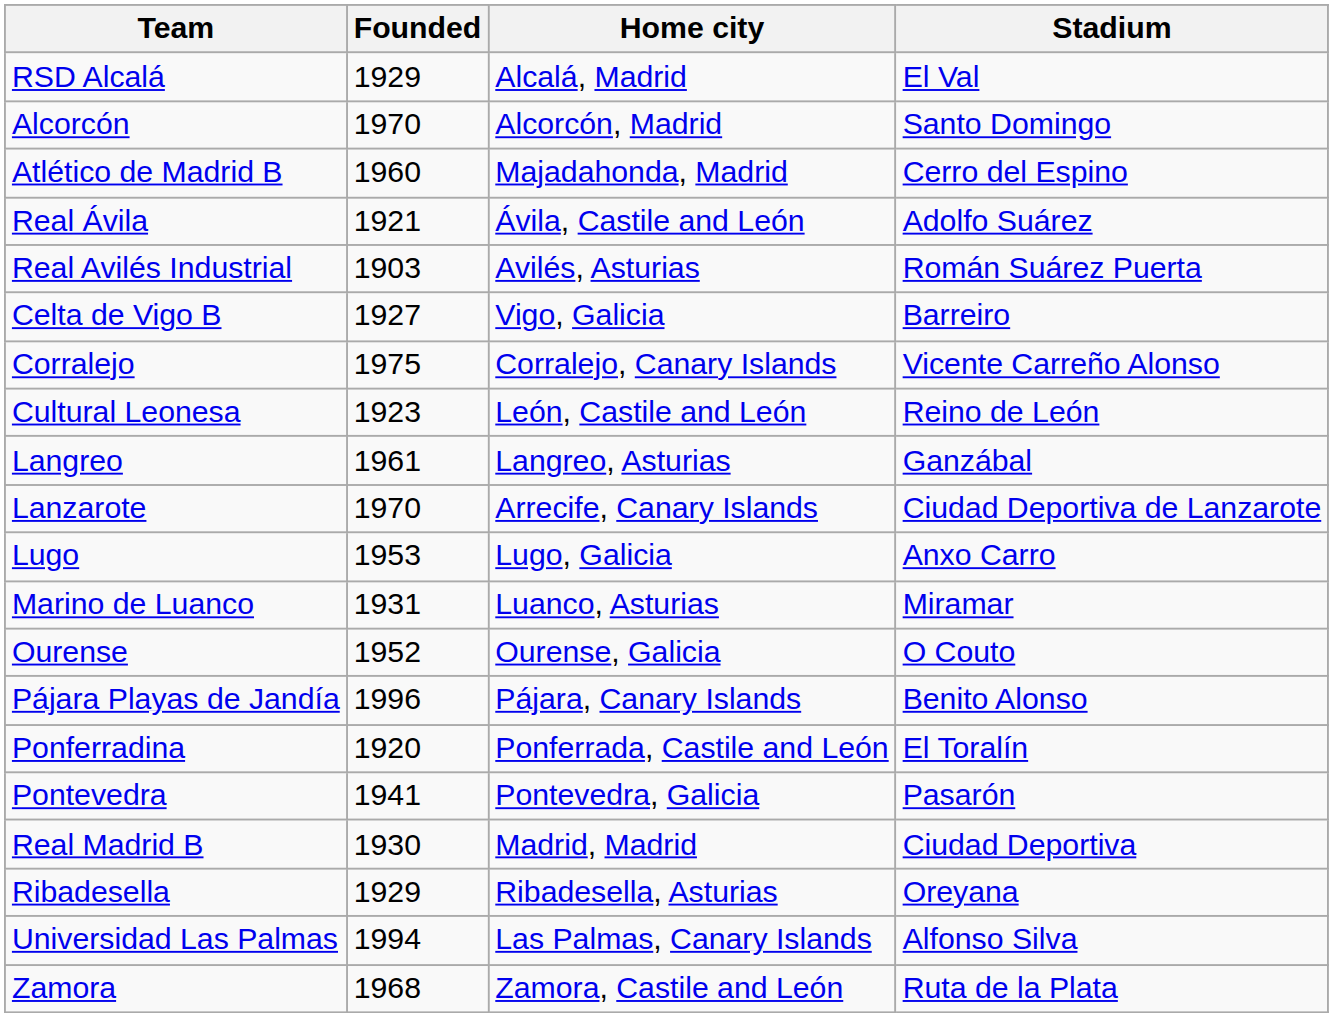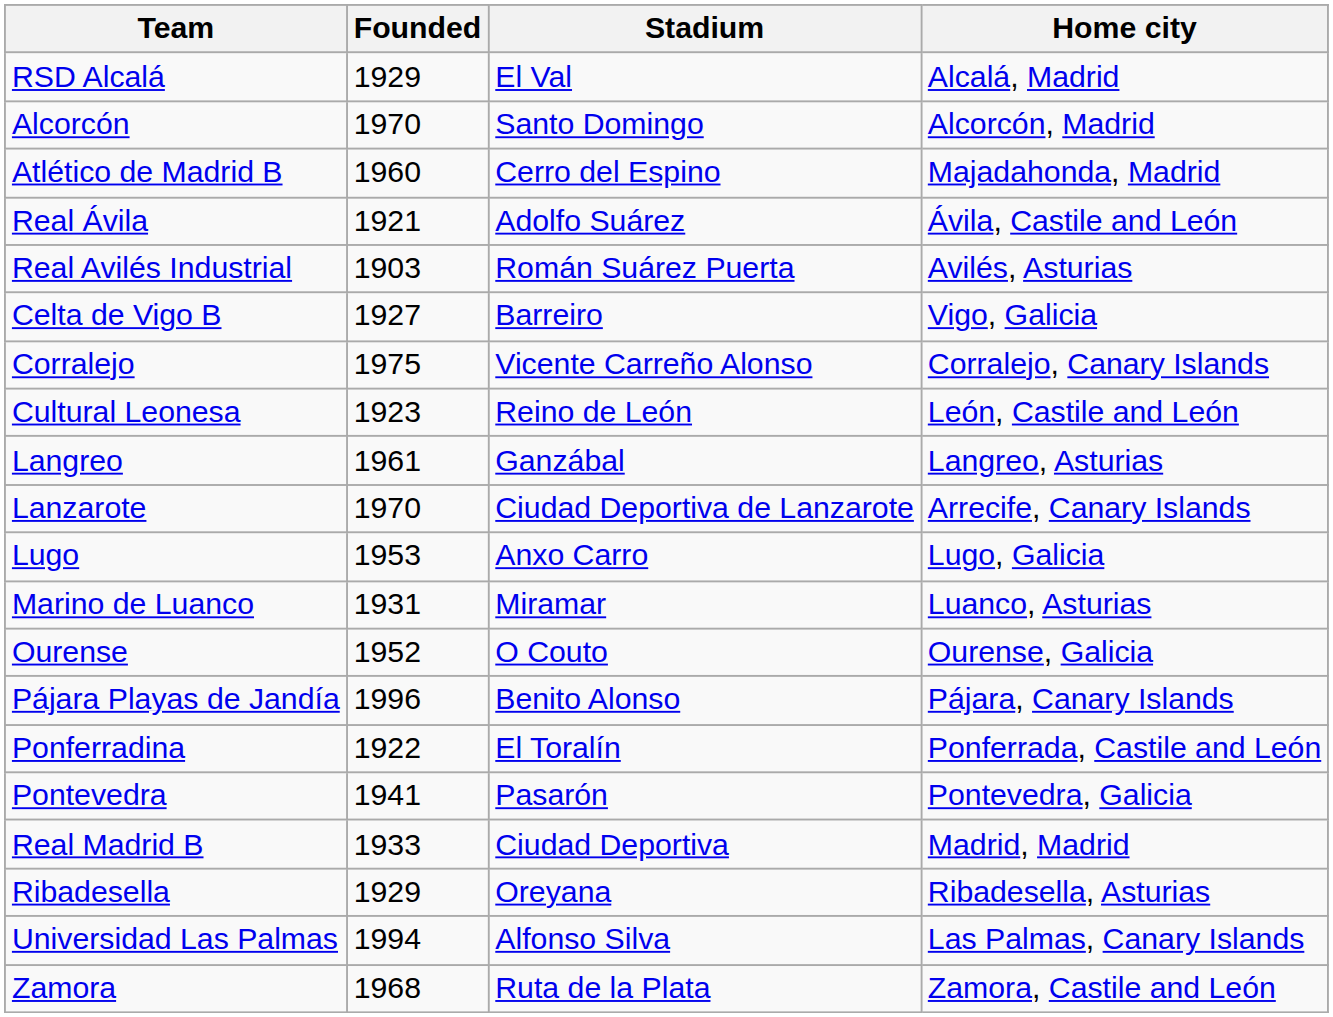 <table class="wikitable sortable">
 <tr>
 <th>Team</th>
 <th>Founded</th>
+<th>Stadium</th>
 <th>Home city</th>
-<th>Stadium</th>
 </tr>
 <tr>
 <td><a href='#'>RSD Alcalá</a></td>
 <td>1929</td>
+<td><a href='#'>El Val</a></td>
 <td><a href='#'>Alcalá</a>, <a href='#'>Madrid</a></td>
-<td><a href='#'>El Val</a></td>
 </tr>
 <tr>
 <td><a href='#'>Alcorcón</a></td>
 <td>1970</td>
+<td><a href='#'>Santo Domingo</a></td>
 <td><a href='#'>Alcorcón</a>, <a href='#'>Madrid</a></td>
-<td><a href='#'>Santo Domingo</a></td>
 </tr>
 <tr>
 <td><a href='#'>Atlético de Madrid B</a></td>
 <td>1960</td>
+<td><a href='#'>Cerro del Espino</a></td>
 <td><a href='#'>Majadahonda</a>, <a href='#'>Madrid</a></td>
-<td><a href='#'>Cerro del Espino</a></td>
 </tr>
 <tr>
 <td><a href='#'>Real Ávila</a></td>
 <td>1921</td>
+<td><a href='#'>Adolfo Suárez</a></td>
 <td><a href='#'>Ávila</a>, <a href='#'>Castile and León</a></td>
-<td><a href='#'>Adolfo Suárez</a></td>
 </tr>
 <tr>
 <td><a href='#'>Real Avilés Industrial</a></td>
 <td>1903</td>
+<td><a href='#'>Román Suárez Puerta</a></td>
 <td><a href='#'>Avilés</a>, <a href='#'>Asturias</a></td>
-<td><a href='#'>Román Suárez Puerta</a></td>
 </tr>
 <tr>
 <td><a href='#'>Celta de Vigo B</a></td>
 <td>1927</td>
+<td><a href='#'>Barreiro</a></td>
 <td><a href='#'>Vigo</a>, <a href='#'>Galicia</a></td>
-<td><a href='#'>Barreiro</a></td>
 </tr>
 <tr>
 <td><a href='#'>Corralejo</a></td>
 <td>1975</td>
+<td><a href='#'>Vicente Carreño Alonso</a></td>
 <td><a href='#'>Corralejo</a>, <a href='#'>Canary Islands</a></td>
-<td><a href='#'>Vicente Carreño Alonso</a></td>
 </tr>
 <tr>
 <td><a href='#'>Cultural Leonesa</a></td>
 <td>1923</td>
+<td><a href='#'>Reino de León</a></td>
 <td><a href='#'>León</a>, <a href='#'>Castile and León</a></td>
-<td><a href='#'>Reino de León</a></td>
 </tr>
 <tr>
 <td><a href='#'>Langreo</a></td>
 <td>1961</td>
+<td><a href='#'>Ganzábal</a></td>
 <td><a href='#'>Langreo</a>, <a href='#'>Asturias</a></td>
-<td><a href='#'>Ganzábal</a></td>
 </tr>
 <tr>
 <td><a href='#'>Lanzarote</a></td>
 <td>1970</td>
+<td><a href='#'>Ciudad Deportiva de Lanzarote</a></td>
 <td><a href='#'>Arrecife</a>, <a href='#'>Canary Islands</a></td>
-<td><a href='#'>Ciudad Deportiva de Lanzarote</a></td>
 </tr>
 <tr>
 <td><a href='#'>Lugo</a></td>
 <td>1953</td>
+<td><a href='#'>Anxo Carro</a></td>
 <td><a href='#'>Lugo</a>, <a href='#'>Galicia</a></td>
-<td><a href='#'>Anxo Carro</a></td>
 </tr>
 <tr>
 <td><a href='#'>Marino de Luanco</a></td>
 <td>1931</td>
+<td><a href='#'>Miramar</a></td>
 <td><a href='#'>Luanco</a>, <a href='#'>Asturias</a></td>
-<td><a href='#'>Miramar</a></td>
 </tr>
 <tr>
 <td><a href='#'>Ourense</a></td>
 <td>1952</td>
+<td><a href='#'>O Couto</a></td>
 <td><a href='#'>Ourense</a>, <a href='#'>Galicia</a></td>
-<td><a href='#'>O Couto</a></td>
 </tr>
 <tr>
 <td><a href='#'>Pájara Playas de Jandía</a></td>
 <td>1996</td>
+<td><a href='#'>Benito Alonso</a></td>
 <td><a href='#'>Pájara</a>, <a href='#'>Canary Islands</a></td>
-<td><a href='#'>Benito Alonso</a></td>
 </tr>
 <tr>
 <td><a href='#'>Ponferradina</a></td>
-<td>1920</td>
+<td>1922</td>
+<td><a href='#'>El Toralín</a></td>
 <td><a href='#'>Ponferrada</a>, <a href='#'>Castile and León</a></td>
-<td><a href='#'>El Toralín</a></td>
 </tr>
 <tr>
 <td><a href='#'>Pontevedra</a></td>
 <td>1941</td>
+<td><a href='#'>Pasarón</a></td>
 <td><a href='#'>Pontevedra</a>, <a href='#'>Galicia</a></td>
-<td><a href='#'>Pasarón</a></td>
 </tr>
 <tr>
 <td><a href='#'>Real Madrid B</a></td>
-<td>1930</td>
+<td>1933</td>
+<td><a href='#'>Ciudad Deportiva</a></td>
 <td><a href='#'>Madrid</a>, <a href='#'>Madrid</a></td>
-<td><a href='#'>Ciudad Deportiva</a></td>
 </tr>
 <tr>
 <td><a href='#'>Ribadesella</a></td>
 <td>1929</td>
+<td><a href='#'>Oreyana</a></td>
 <td><a href='#'>Ribadesella</a>, <a href='#'>Asturias</a></td>
-<td><a href='#'>Oreyana</a></td>
 </tr>
 <tr>
 <td><a href='#'>Universidad Las Palmas</a></td>
 <td>1994</td>
+<td><a href='#'>Alfonso Silva</a></td>
 <td><a href='#'>Las Palmas</a>, <a href='#'>Canary Islands</a></td>
-<td><a href='#'>Alfonso Silva</a></td>
 </tr>
 <tr>
 <td><a href='#'>Zamora</a></td>
 <td>1968</td>
+<td><a href='#'>Ruta de la Plata</a></td>
 <td><a href='#'>Zamora</a>, <a href='#'>Castile and León</a></td>
-<td><a href='#'>Ruta de la Plata</a></td>
 </tr>
 </table>
